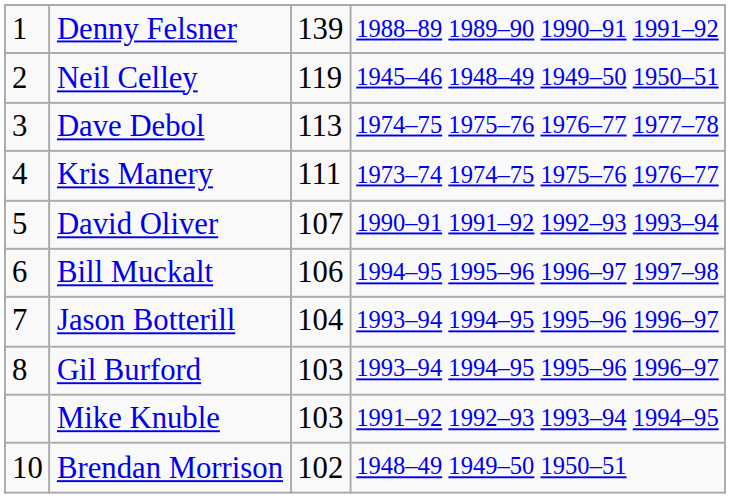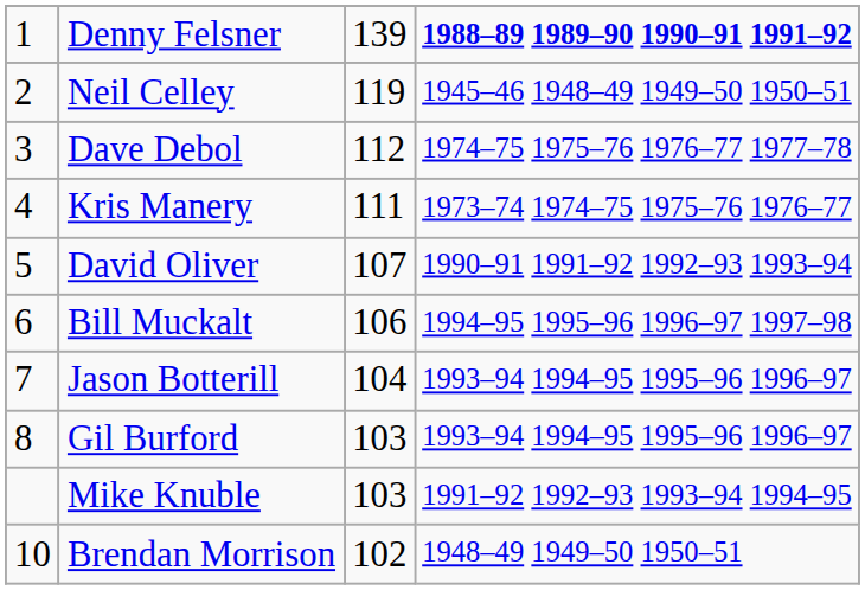 <table class="wikitable">
 <tr>
 </tr>
 <tr>
 <td>1</td>
 <td><a href='#'>Denny Felsner</a></td>
 <td>139</td>
-<td style="font-size:80%;"><a href='#'>1988–89</a> <a href='#'>1989–90</a> <a href='#'>1990–91</a> <a href='#'>1991–92</a></td>
+<td style="font-size:80%;"><strong><a href='#'>1988–89</a> <a href='#'>1989–90</a> <a href='#'>1990–91</a> <a href='#'>1991–92</a></strong></td>
 </tr>
 <tr>
 <td>2</td>
 <td><a href='#'>Neil Celley</a></td>
 <td>119</td>
 <td style="font-size:80%;"><a href='#'>1945–46</a> <a href='#'>1948–49</a> <a href='#'>1949–50</a> <a href='#'>1950–51</a></td>
 </tr>
 <tr>
 <td>3</td>
 <td><a href='#'>Dave Debol</a></td>
-<td>113</td>
+<td>112</td>
 <td style="font-size:80%;"><a href='#'>1974–75</a> <a href='#'>1975–76</a> <a href='#'>1976–77</a> <a href='#'>1977–78</a></td>
 </tr>
 <tr>
 <td>4</td>
 <td><a href='#'>Kris Manery</a></td>
 <td>111</td>
 <td style="font-size:80%;"><a href='#'>1973–74</a> <a href='#'>1974–75</a> <a href='#'>1975–76</a> <a href='#'>1976–77</a></td>
 </tr>
 <tr>
 <td>5</td>
 <td><a href='#'>David Oliver</a></td>
 <td>107</td>
 <td style="font-size:80%;"><a href='#'>1990–91</a> <a href='#'>1991–92</a> <a href='#'>1992–93</a> <a href='#'>1993–94</a></td>
 </tr>
 <tr>
 <td>6</td>
 <td><a href='#'>Bill Muckalt</a></td>
 <td>106</td>
 <td style="font-size:80%;"><a href='#'>1994–95</a> <a href='#'>1995–96</a> <a href='#'>1996–97</a> <a href='#'>1997–98</a></td>
 </tr>
 <tr>
 <td>7</td>
 <td><a href='#'>Jason Botterill</a></td>
 <td>104</td>
 <td style="font-size:80%;"><a href='#'>1993–94</a> <a href='#'>1994–95</a> <a href='#'>1995–96</a> <a href='#'>1996–97</a></td>
 </tr>
 <tr>
 <td>8</td>
 <td><a href='#'>Gil Burford</a></td>
 <td>103</td>
 <td style="font-size:80%;"><a href='#'>1993–94</a> <a href='#'>1994–95</a> <a href='#'>1995–96</a> <a href='#'>1996–97</a></td>
 </tr>
 <tr>
 <td></td>
 <td><a href='#'>Mike Knuble</a></td>
 <td>103</td>
 <td style="font-size:80%;"><a href='#'>1991–92</a> <a href='#'>1992–93</a> <a href='#'>1993–94</a> <a href='#'>1994–95</a></td>
 </tr>
 <tr>
 <td>10</td>
 <td><a href='#'>Brendan Morrison</a></td>
 <td>102</td>
 <td style="font-size:80%;"><a href='#'>1948–49</a> <a href='#'>1949–50</a> <a href='#'>1950–51</a></td>
 </tr>
 </table>
